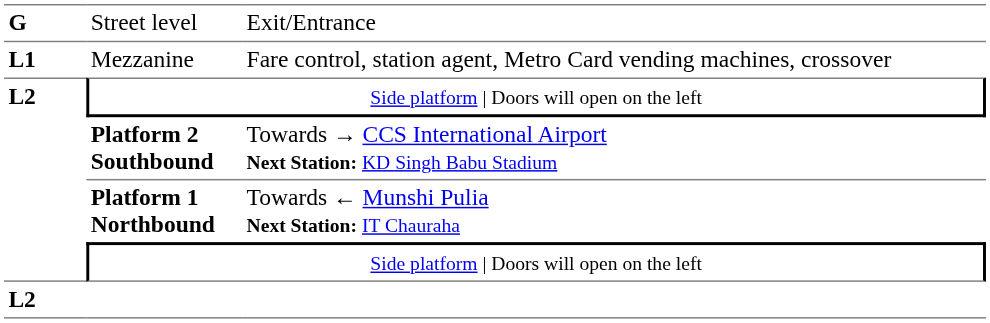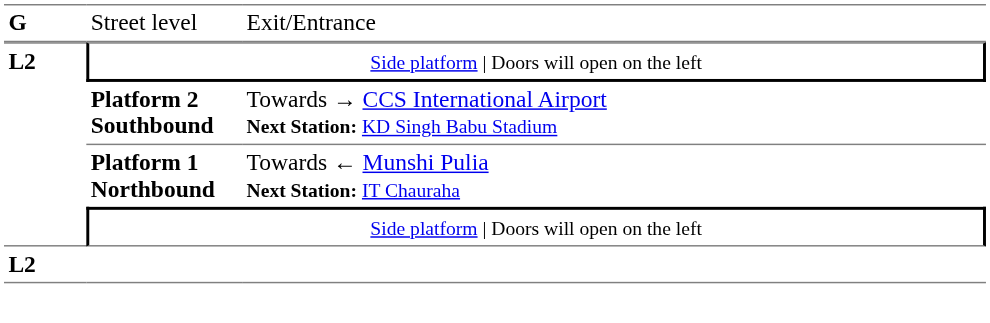 <table table border=0 cellspacing=0 cellpadding=3>
 <tr>
 <td style="border-bottom:solid 1px gray;border-top:solid 1px gray;" width=50 valign=top><strong>G</strong></td>
 <td style="border-top:solid 1px gray;border-bottom:solid 1px gray;" width=100 valign=top>Street level</td>
 <td style="border-top:solid 1px gray;border-bottom:solid 1px gray;" width=500 valign=top>Exit/Entrance</td>
-</tr>
-<tr>
-<td valign=top><strong>L1</strong></td>
-<td valign=top>Mezzanine</td>
-<td valign=top>Fare control, station agent, Metro Card vending machines, crossover<br></td>
 </tr>
 <tr>
 <td style="border-top:solid 1px gray;border-bottom:solid 1px gray;" width=50 rowspan=4 valign=top><strong>L2</strong></td>
 <td style="border-top:solid 1px gray;border-right:solid 2px black;border-left:solid 2px black;border-bottom:solid 2px black;text-align:center;" colspan=2><small><a href='#'>Side platform</a> | Doors will open on the left </small></td>
 </tr>
 <tr>
 <td style="border-bottom:solid 1px gray;" width=100><span><strong>Platform 2</strong><br><strong>Southbound</strong></span></td>
 <td style="border-bottom:solid 1px gray;" width=500>Towards → <a href='#'>CCS International Airport</a><br><small><strong>Next Station:</strong> <a href='#'>KD Singh Babu Stadium</a></small></td>
 </tr>
 <tr>
 <td><span><strong>Platform 1</strong><br><strong>Northbound</strong></span></td>
 <td><span></span>Towards ← <a href='#'>Munshi Pulia</a><br><small><strong>Next Station:</strong> <a href='#'>IT Chauraha</a></small></td>
 </tr>
 <tr>
 <td style="border-top:solid 2px black;border-right:solid 2px black;border-left:solid 2px black;border-bottom:solid 1px gray;text-align:center;" colspan=2><small><a href='#'>Side platform</a> | Doors will open on the left </small></td>
 </tr>
 <tr>
 <td style="border-bottom:solid 1px gray;" width=50 rowspan=2 valign=top><strong>L2</strong></td>
 <td style="border-bottom:solid 1px gray;" width=100></td>
 <td style="border-bottom:solid 1px gray;" width=500></td>
 </tr>
 <tr>
 </tr>
 </table>
